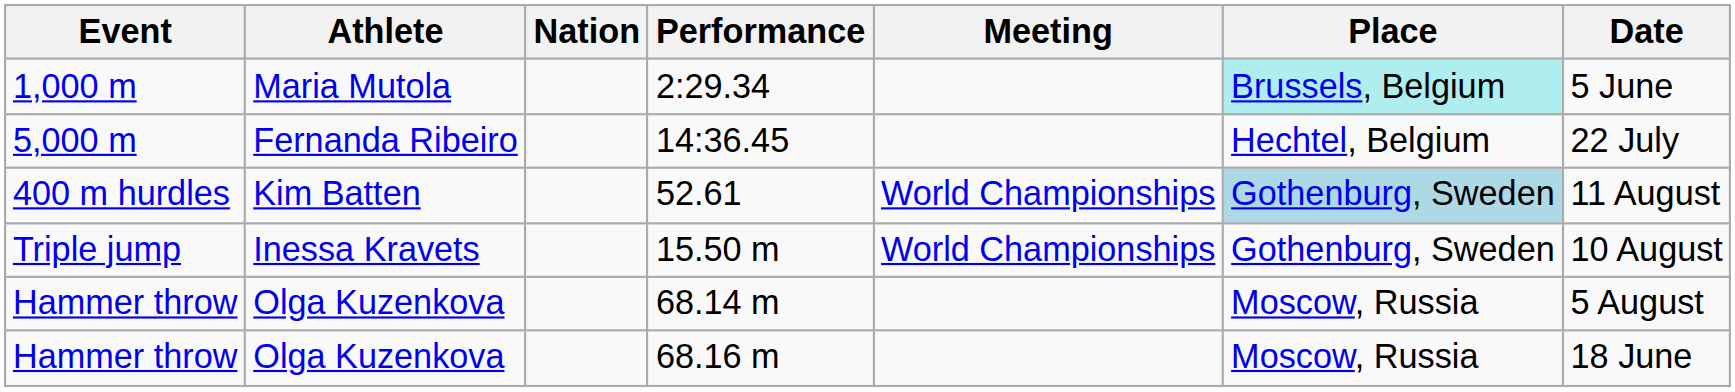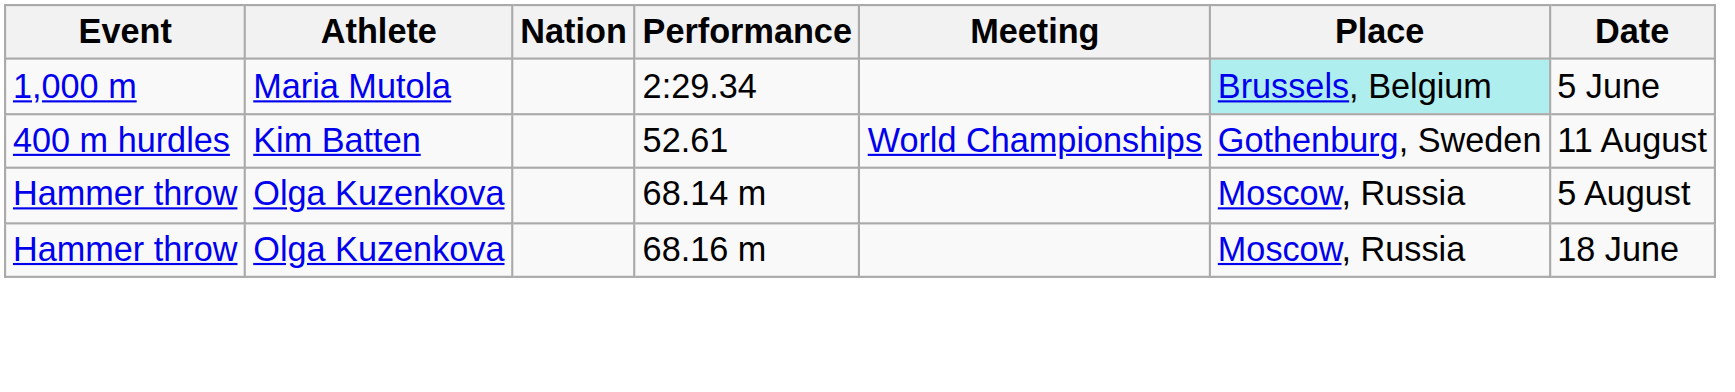 <table class="wikitable" border="1">
 <tr>
 <th>Event</th>
 <th>Athlete</th>
 <th>Nation</th>
 <th>Performance</th>
 <th>Meeting</th>
 <th>Place</th>
 <th>Date</th>
 </tr>
 <tr>
 <td><a href='#'>1,000 m</a></td>
 <td><a href='#'>Maria Mutola</a></td>
 <td></td>
 <td>2:29.34</td>
 <td></td>
 <td style="background: paleturquoise;"> <a href='#'>Brussels</a>, Belgium</td>
 <td>5 June</td>
 </tr>
 <tr>
-<td><a href='#'>5,000 m</a></td>
-<td><a href='#'>Fernanda Ribeiro</a></td>
-<td></td>
-<td>14:36.45</td>
-<td></td>
-<td> <a href='#'>Hechtel</a>, Belgium</td>
-<td>22 July</td>
-</tr>
-<tr>
 <td><a href='#'>400 m hurdles</a></td>
 <td><a href='#'>Kim Batten</a></td>
 <td></td>
 <td>52.61</td>
 <td><a href='#'>World Championships</a></td>
-<td style="background: lightblue;"> <a href='#'>Gothenburg</a>, Sweden</td>
+<td> <a href='#'>Gothenburg</a>, Sweden</td>
 <td>11 August</td>
-</tr>
-<tr>
-<td><a href='#'>Triple jump</a></td>
-<td><a href='#'>Inessa Kravets</a></td>
-<td></td>
-<td>15.50 m</td>
-<td><a href='#'>World Championships</a></td>
-<td> <a href='#'>Gothenburg</a>, Sweden</td>
-<td>10 August</td>
 </tr>
 <tr>
 <td><a href='#'>Hammer throw</a></td>
 <td><a href='#'>Olga Kuzenkova</a></td>
 <td></td>
 <td>68.14 m</td>
 <td></td>
 <td> <a href='#'>Moscow</a>, Russia</td>
 <td>5 August</td>
 </tr>
 <tr>
 <td><a href='#'>Hammer throw</a></td>
 <td><a href='#'>Olga Kuzenkova</a></td>
 <td></td>
 <td>68.16 m</td>
 <td></td>
 <td> <a href='#'>Moscow</a>, Russia</td>
 <td>18 June</td>
 </tr>
 </table>
